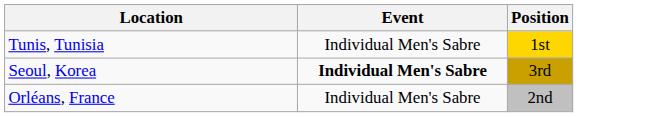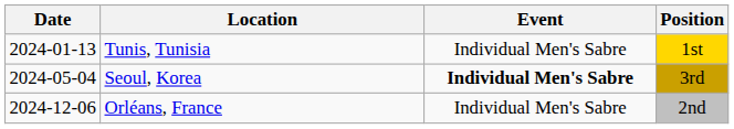 <table class="wikitable" style="text-align:center;">
 <tr>
+<th>Date</th>
 <th style="width:17em">Location</th>
 <th style="width:12em">Event</th>
 <th>Position</th>
 </tr>
 <tr>
+<td>2024-01-13</td>
 <td rowspan="1" align="left"> <a href='#'>Tunis</a>, <a href='#'>Tunisia</a></td>
 <td>Individual Men's Sabre</td>
 <td bgcolor="gold">1st</td>
 </tr>
 <tr>
+<td>2024-05-04</td>
 <td rowspan="1" align="left"> <a href='#'>Seoul</a>, <a href='#'>Korea</a></td>
 <td><strong>Individual Men's Sabre</strong></td>
 <td bgcolor="caramel">3rd</td>
 </tr>
 <tr>
+<td>2024-12-06</td>
 <td rowspan="1" align="left"> <a href='#'>Orléans</a>, <a href='#'>France</a></td>
 <td>Individual Men's Sabre</td>
 <td bgcolor="silver">2nd</td>
 </tr>
 </table>
